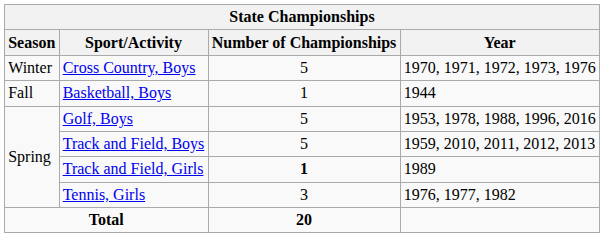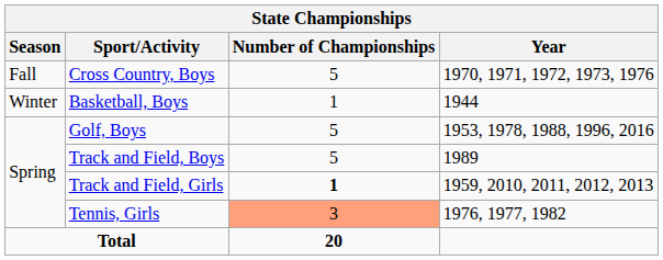 <table class="wikitable">
 <tr>
 <th colspan="4">State Championships</th>
 </tr>
 <tr>
 <th>Season</th>
 <th>Sport/Activity</th>
 <th>Number of Championships</th>
 <th>Year</th>
 </tr>
 <tr>
-<td rowspan="1">Winter</td>
+<td rowspan="1">Fall</td>
 <td><a href='#'>Cross Country, Boys</a></td>
 <td align="center">5</td>
 <td>1970, 1971, 1972, 1973, 1976</td>
 </tr>
 <tr>
-<td rowspan="1">Fall</td>
+<td rowspan="1">Winter</td>
 <td><a href='#'>Basketball, Boys</a></td>
 <td align="center">1</td>
 <td>1944</td>
 </tr>
 <tr>
 <td rowspan="4">Spring</td>
 <td><a href='#'>Golf, Boys</a></td>
 <td align="center">5</td>
 <td>1953, 1978, 1988, 1996, 2016</td>
 </tr>
 <tr>
 <td><a href='#'>Track and Field, Boys</a></td>
 <td align="center">5</td>
-<td>1959, 2010, 2011, 2012, 2013</td>
+<td>1989</td>
 </tr>
 <tr>
 <td><a href='#'>Track and Field, Girls</a></td>
 <td align="center"><strong>1</strong></td>
-<td>1989</td>
+<td>1959, 2010, 2011, 2012, 2013</td>
 </tr>
 <tr>
 <td><a href='#'>Tennis, Girls</a></td>
-<td align="center">3</td>
+<td align="center" style="background: lightsalmon;">3</td>
 <td>1976, 1977, 1982</td>
 </tr>
 <tr>
 <td align="center" colspan="2"><strong>Total</strong></td>
 <td align="center"><strong>20</strong></td>
 <td></td>
 </tr>
 <tr>
 </tr>
 </table>
